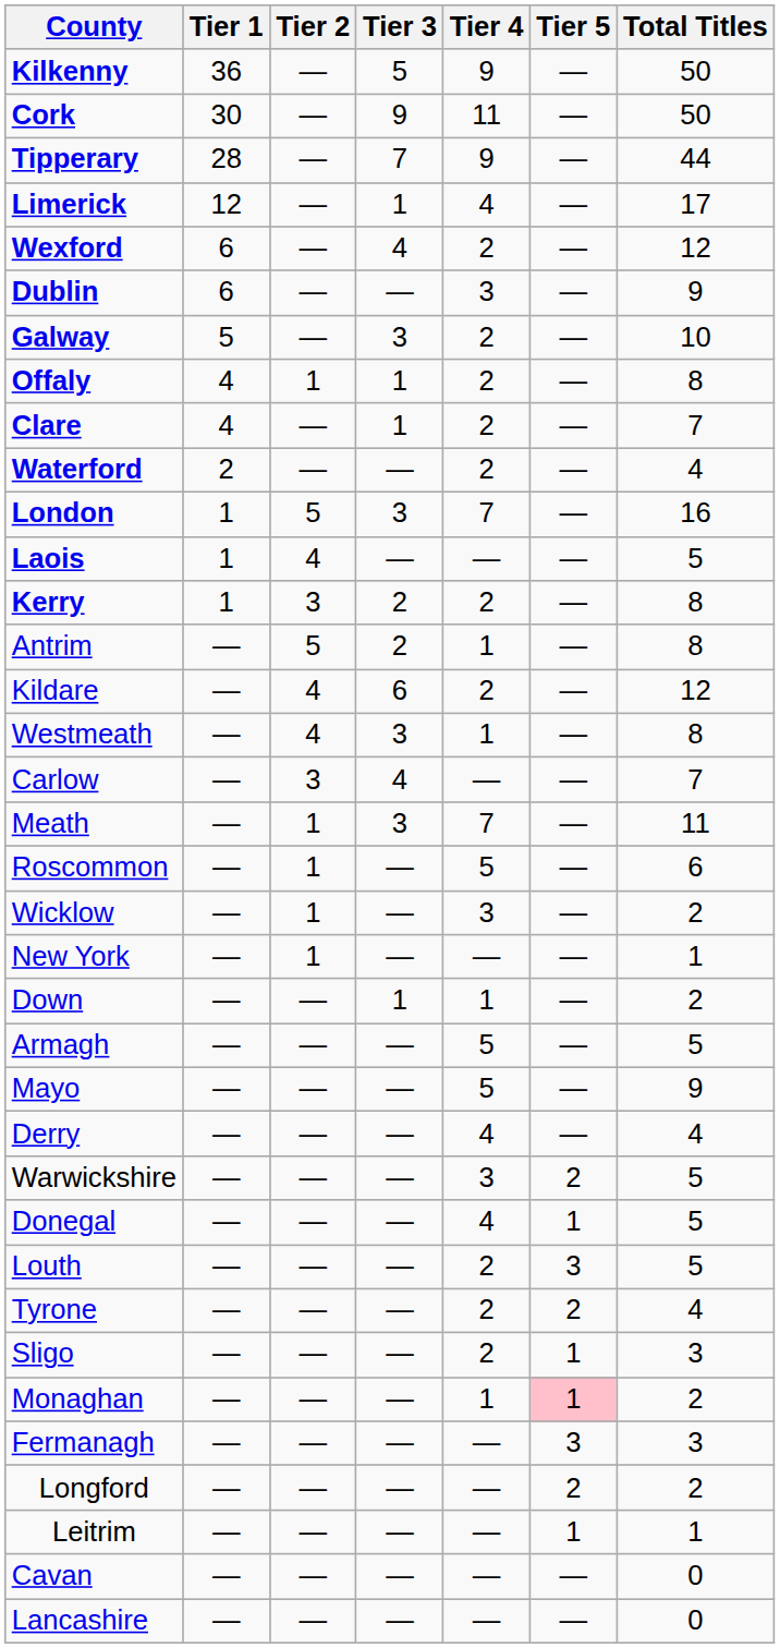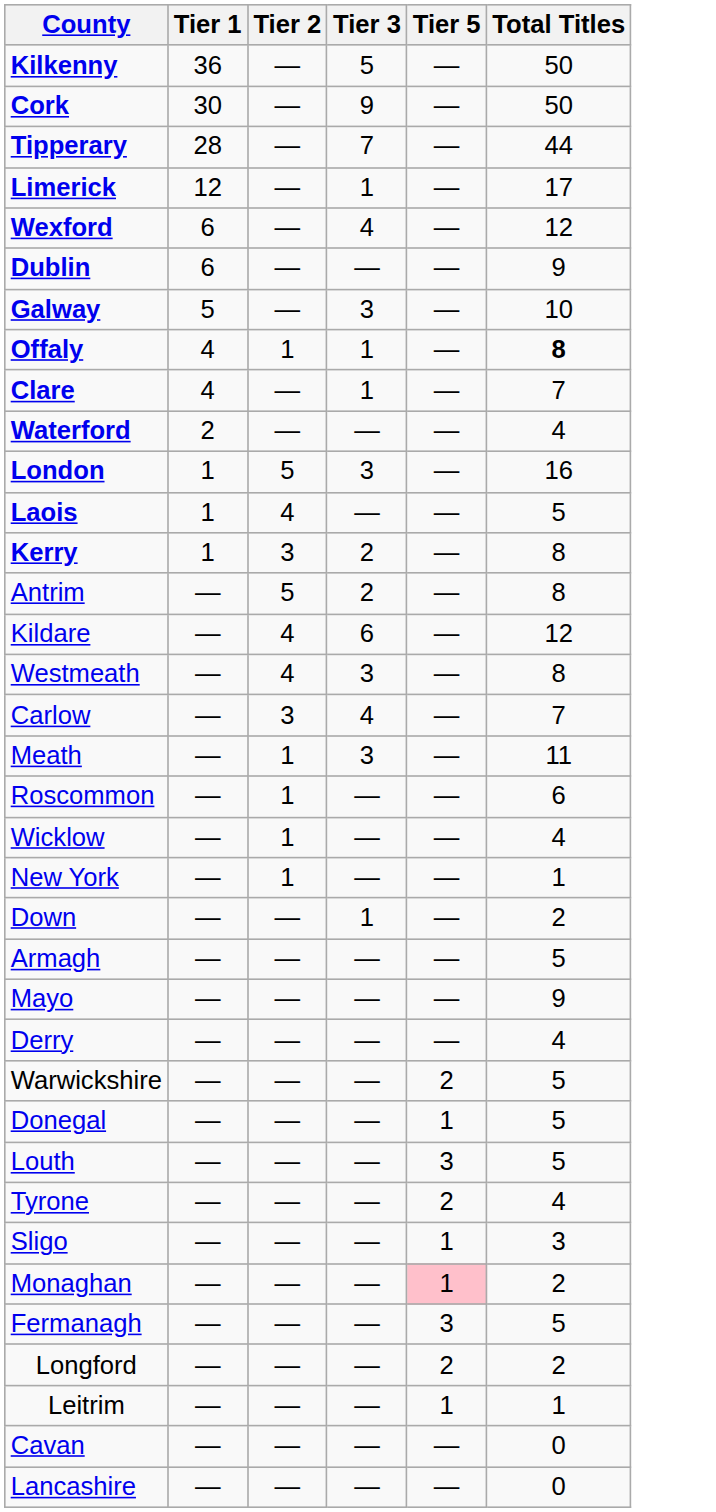 <table class="wikitable sortable" style="text-align:center;">
 <tr>
 <th><a href='#'>County</a></th>
 <th>Tier 1</th>
 <th>Tier 2</th>
 <th>Tier 3</th>
-<th>Tier 4</th>
 <th>Tier 5</th>
 <th>Total Titles</th>
 </tr>
 <tr>
 <td align="left"> <a href='#'><strong>Kilkenny</strong></a></td>
 <td>36</td>
 <td>—</td>
 <td>5</td>
-<td>9</td>
 <td>—</td>
 <td>50</td>
 </tr>
 <tr>
 <td align="left"> <a href='#'><strong>Cork</strong></a></td>
 <td>30</td>
 <td>—</td>
 <td>9</td>
-<td>11</td>
 <td>—</td>
 <td>50</td>
 </tr>
 <tr>
 <td align="left"> <a href='#'><strong>Tipperary</strong></a></td>
 <td>28</td>
 <td>—</td>
 <td>7</td>
-<td>9</td>
 <td>—</td>
 <td>44</td>
 </tr>
 <tr>
 <td align="left"> <a href='#'><strong>Limerick</strong></a></td>
 <td>12</td>
 <td>—</td>
 <td>1</td>
-<td>4</td>
 <td>—</td>
 <td>17</td>
 </tr>
 <tr>
 <td align="left"> <a href='#'><strong>Wexford</strong></a></td>
 <td>6</td>
 <td>—</td>
 <td>4</td>
-<td>2</td>
 <td>—</td>
 <td>12</td>
 </tr>
 <tr>
 <td align="left"> <a href='#'><strong>Dublin</strong></a></td>
 <td>6</td>
 <td>—</td>
 <td>—</td>
-<td>3</td>
 <td>—</td>
 <td>9</td>
 </tr>
 <tr>
 <td align="left"> <a href='#'><strong>Galway</strong></a></td>
 <td>5</td>
 <td>—</td>
 <td>3</td>
-<td>2</td>
 <td>—</td>
 <td>10</td>
 </tr>
 <tr>
 <td align="left"> <a href='#'><strong>Offaly</strong></a></td>
 <td>4</td>
 <td>1</td>
 <td>1</td>
-<td>2</td>
 <td>—</td>
-<td>8</td>
+<td><strong>8</strong></td>
 </tr>
 <tr>
 <td align="left"> <a href='#'><strong>Clare</strong></a></td>
 <td>4</td>
 <td>—</td>
 <td>1</td>
-<td>2</td>
 <td>—</td>
 <td>7</td>
 </tr>
 <tr>
 <td align="left"> <strong><a href='#'>Waterford</a></strong></td>
 <td>2</td>
 <td>—</td>
 <td>—</td>
-<td>2</td>
 <td>—</td>
 <td>4</td>
 </tr>
 <tr>
 <td align="left"> <a href='#'><strong>London</strong></a></td>
 <td>1</td>
 <td>5</td>
 <td>3</td>
-<td>7</td>
 <td>—</td>
 <td>16</td>
 </tr>
 <tr>
 <td align="left"> <a href='#'><strong>Laois</strong></a></td>
 <td>1</td>
 <td>4</td>
 <td>—</td>
 <td>—</td>
-<td>—</td>
 <td>5</td>
 </tr>
 <tr>
 <td align="left"> <a href='#'><strong>Kerry</strong></a></td>
 <td>1</td>
 <td>3</td>
-<td>2</td>
 <td>2</td>
 <td>—</td>
 <td>8</td>
 </tr>
 <tr>
 <td align="left"> <a href='#'>Antrim</a></td>
 <td>—</td>
 <td>5</td>
 <td>2</td>
-<td>1</td>
 <td>—</td>
 <td>8</td>
 </tr>
 <tr>
 <td align="left"> <a href='#'>Kildare</a></td>
 <td>—</td>
 <td>4</td>
 <td>6</td>
-<td>2</td>
 <td>—</td>
 <td>12</td>
 </tr>
 <tr>
 <td align="left"><a href='#'>Westmeath</a></td>
 <td>—</td>
 <td>4</td>
 <td>3</td>
-<td>1</td>
 <td>—</td>
 <td>8</td>
 </tr>
 <tr>
 <td align="left"> <a href='#'>Carlow</a></td>
 <td>—</td>
 <td>3</td>
 <td>4</td>
 <td>—</td>
-<td>—</td>
 <td>7</td>
 </tr>
 <tr>
 <td align="left"> <a href='#'>Meath</a></td>
 <td>—</td>
 <td>1</td>
 <td>3</td>
-<td>7</td>
 <td>—</td>
 <td>11</td>
 </tr>
 <tr>
 <td align="left"><a href='#'>Roscommon</a></td>
 <td>—</td>
 <td>1</td>
 <td>—</td>
-<td>5</td>
 <td>—</td>
 <td>6</td>
 </tr>
 <tr>
 <td align="left"> <a href='#'>Wicklow</a></td>
 <td>—</td>
 <td>1</td>
 <td>—</td>
-<td>3</td>
 <td>—</td>
-<td>2</td>
+<td>4</td>
 </tr>
 <tr>
 <td align="left"> <a href='#'>New York</a></td>
 <td>—</td>
 <td>1</td>
-<td>—</td>
 <td>—</td>
 <td>—</td>
 <td>1</td>
 </tr>
 <tr>
 <td align="left"> <a href='#'>Down</a></td>
 <td>—</td>
 <td>—</td>
 <td>1</td>
-<td>1</td>
 <td>—</td>
 <td>2</td>
 </tr>
 <tr>
 <td align="left"> <a href='#'>Armagh</a></td>
 <td>—</td>
 <td>—</td>
 <td>—</td>
-<td>5</td>
 <td>—</td>
 <td>5</td>
 </tr>
 <tr>
 <td align="left"> <a href='#'>Mayo</a></td>
 <td>—</td>
 <td>—</td>
 <td>—</td>
-<td>5</td>
 <td>—</td>
 <td>9</td>
 </tr>
 <tr>
 <td align="left"> <a href='#'>Derry</a></td>
 <td>—</td>
 <td>—</td>
 <td>—</td>
-<td>4</td>
 <td>—</td>
 <td>4</td>
 </tr>
 <tr>
 <td>Warwickshire</td>
 <td>—</td>
 <td>—</td>
 <td>—</td>
-<td>3</td>
 <td>2</td>
 <td>5</td>
 </tr>
 <tr>
 <td align="left"> <a href='#'>Donegal</a></td>
 <td>—</td>
 <td>—</td>
 <td>—</td>
-<td>4</td>
 <td>1</td>
 <td>5</td>
 </tr>
 <tr>
 <td align="left"> <a href='#'>Louth</a></td>
 <td>—</td>
 <td>—</td>
 <td>—</td>
-<td>2</td>
 <td>3</td>
 <td>5</td>
 </tr>
 <tr>
 <td align="left"> <a href='#'>Tyrone</a></td>
 <td>—</td>
 <td>—</td>
 <td>—</td>
 <td>2</td>
-<td>2</td>
 <td>4</td>
 </tr>
 <tr>
 <td align="left"> <a href='#'>Sligo</a></td>
 <td>—</td>
 <td>—</td>
 <td>—</td>
-<td>2</td>
 <td>1</td>
 <td>3</td>
 </tr>
 <tr>
 <td align="left"> <a href='#'>Monaghan</a></td>
 <td>—</td>
 <td>—</td>
 <td>—</td>
-<td>1</td>
 <td style="background: pink;">1</td>
 <td>2</td>
 </tr>
 <tr>
 <td align="left"> <a href='#'>Fermanagh</a></td>
 <td>—</td>
 <td>—</td>
 <td>—</td>
-<td>—</td>
 <td>3</td>
-<td>3</td>
+<td>5</td>
 </tr>
 <tr>
 <td>Longford</td>
-<td>—</td>
 <td>—</td>
 <td>—</td>
 <td>—</td>
 <td>2</td>
 <td>2</td>
 </tr>
 <tr>
 <td>Leitrim</td>
-<td>—</td>
 <td>—</td>
 <td>—</td>
 <td>—</td>
 <td>1</td>
 <td>1</td>
 </tr>
 <tr>
 <td align="left"> <a href='#'>Cavan</a></td>
 <td>—</td>
 <td>—</td>
 <td>—</td>
 <td>—</td>
-<td>—</td>
 <td>0</td>
 </tr>
 <tr>
 <td align="left"> <a href='#'>Lancashire</a></td>
 <td>—</td>
 <td>—</td>
 <td>—</td>
 <td>—</td>
-<td>—</td>
 <td>0</td>
 </tr>
 </table>
